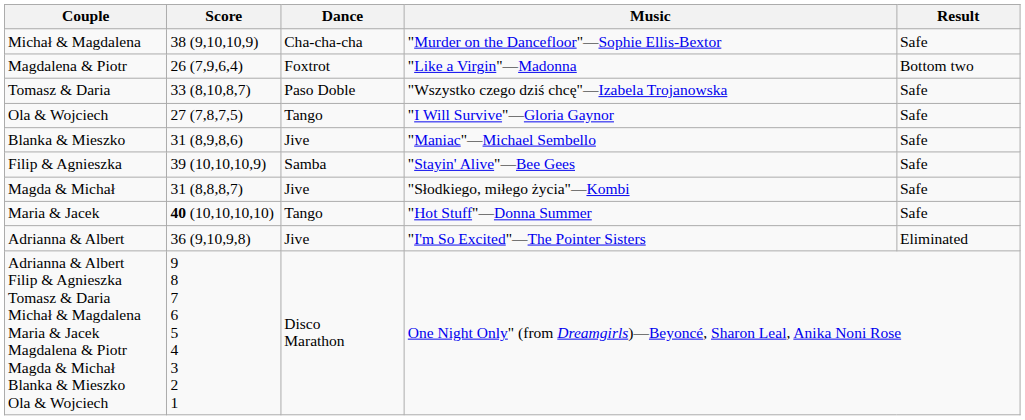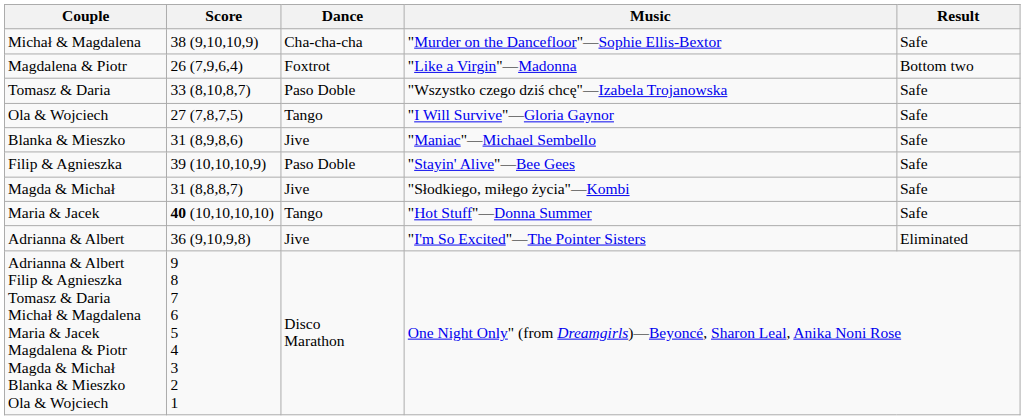 <table class="wikitable">
 <tr>
 <th style="width:160px;">Couple</th>
 <th style="width:110px;">Score</th>
 <th style="width:120px;">Dance</th>
 <th style="width:500px;">Music</th>
 <th style="width:120px;">Result</th>
 </tr>
 <tr>
 <td>Michał & Magdalena</td>
 <td>38 (9,10,10,9)</td>
 <td>Cha-cha-cha</td>
 <td>"<a href='#'>Murder on the Dancefloor</a>"—<a href='#'>Sophie Ellis-Bextor</a></td>
 <td>Safe</td>
 </tr>
 <tr>
 <td>Magdalena & Piotr</td>
 <td>26 (7,9,6,4)</td>
 <td>Foxtrot</td>
 <td>"<a href='#'>Like a Virgin</a>"—<a href='#'>Madonna</a></td>
 <td>Bottom two</td>
 </tr>
 <tr>
 <td>Tomasz & Daria</td>
 <td>33 (8,10,8,7)</td>
 <td>Paso Doble</td>
 <td>"Wszystko czego dziś chcę"—<a href='#'>Izabela Trojanowska</a></td>
 <td>Safe</td>
 </tr>
 <tr>
 <td>Ola & Wojciech</td>
 <td>27 (7,8,7,5)</td>
 <td>Tango</td>
 <td>"<a href='#'>I Will Survive</a>"—<a href='#'>Gloria Gaynor</a></td>
 <td>Safe</td>
 </tr>
 <tr>
 <td>Blanka & Mieszko</td>
 <td>31 (8,9,8,6)</td>
 <td>Jive</td>
 <td>"<a href='#'>Maniac</a>"—<a href='#'>Michael Sembello</a></td>
 <td>Safe</td>
 </tr>
 <tr>
 <td>Filip & Agnieszka</td>
 <td>39 (10,10,10,9)</td>
-<td>Samba</td>
+<td>Paso Doble</td>
 <td>"<a href='#'>Stayin' Alive</a>"—<a href='#'>Bee Gees</a></td>
 <td>Safe</td>
 </tr>
 <tr>
 <td>Magda & Michał</td>
 <td>31 (8,8,8,7)</td>
 <td>Jive</td>
 <td>"Słodkiego, miłego życia"—<a href='#'>Kombi</a></td>
 <td>Safe</td>
 </tr>
 <tr>
 <td>Maria & Jacek</td>
 <td><strong>40</strong> (10,10,10,10)</td>
 <td>Tango</td>
 <td>"<a href='#'>Hot Stuff</a>"—<a href='#'>Donna Summer</a></td>
 <td>Safe</td>
 </tr>
 <tr>
 <td>Adrianna & Albert</td>
 <td>36 (9,10,9,8)</td>
 <td>Jive</td>
 <td>"<a href='#'>I'm So Excited</a>"—<a href='#'>The Pointer Sisters</a></td>
 <td>Eliminated</td>
 </tr>
 <tr>
 <td>Adrianna & Albert<br>Filip & Agnieszka<br>Tomasz & Daria<br>Michał & Magdalena<br>Maria & Jacek<br>Magdalena & Piotr<br>Magda & Michał<br>Blanka & Mieszko<br>Ola & Wojciech</td>
 <td>9<br>8<br>7<br>6<br>5<br>4<br>3<br>2<br>1</td>
 <td>Disco<br>Marathon</td>
 <td colspan="2"><a href='#'>One Night Only</a>" (from <a href='#'><em>Dreamgirls</em></a>)—<a href='#'>Beyoncé</a>, <a href='#'>Sharon Leal</a>, <a href='#'>Anika Noni Rose</a></td>
 </tr>
 </table>
